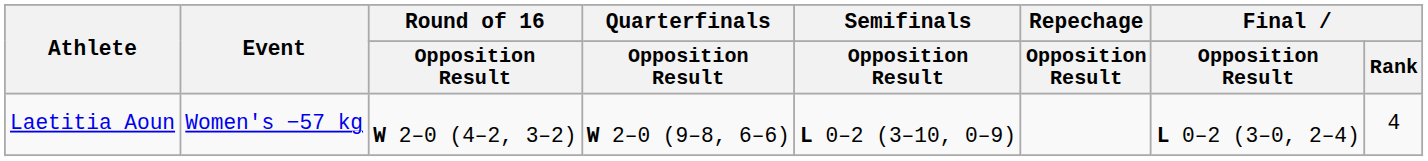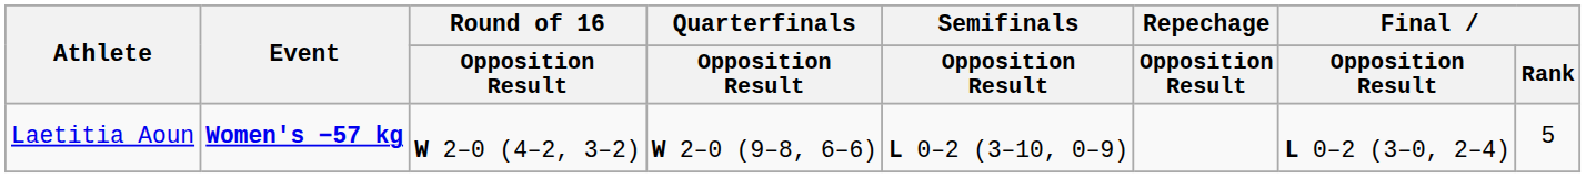 <table class=wikitable style=font-size:90%;text-align:center>
 <tr>
 <th rowspan=2>Athlete</th>
 <th rowspan=2>Event</th>
 <th>Round of 16</th>
 <th>Quarterfinals</th>
 <th>Semifinals</th>
 <th>Repechage</th>
 <th colspan=2>Final / </th>
 </tr>
 <tr style=font-size:95%>
 <th>Opposition<br>Result</th>
 <th>Opposition<br>Result</th>
 <th>Opposition<br>Result</th>
 <th>Opposition<br>Result</th>
 <th>Opposition<br>Result</th>
 <th>Rank</th>
 </tr>
 <tr>
 <td align=left><a href='#'>Laetitia Aoun</a></td>
-<td align=left><a href='#'>Women's −57 kg</a></td>
+<td align=left><strong><a href='#'>Women's −57 kg</a></strong></td>
 <td><br><strong>W</strong> 2–0 (4–2, 3–2)</td>
 <td><br><strong>W</strong> 2–0 (9–8, 6–6)</td>
 <td><br><strong>L</strong> 0–2 (3–10, 0–9)</td>
 <td></td>
 <td><br><strong>L</strong> 0–2 (3–0, 2–4)</td>
-<td>4</td>
+<td>5</td>
 </tr>
 </table>
